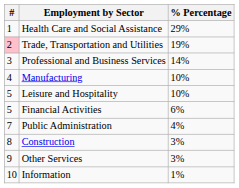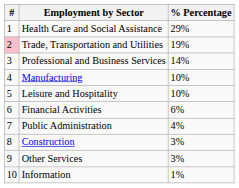 <table class="wikitable">
 <tr>
 <th>#</th>
 <th>Employment by Sector</th>
 <th>% Percentage</th>
 </tr>
 <tr>
 <td>1</td>
 <td>Health Care and Social Assistance</td>
 <td>29%</td>
 </tr>
 <tr>
 <td style="background: pink;">2</td>
 <td>Trade, Transportation and Utilities</td>
 <td>19%</td>
 </tr>
 <tr>
 <td>3</td>
 <td>Professional and Business Services</td>
 <td>14%</td>
 </tr>
 <tr>
 <td>4</td>
 <td><a href='#'>Manufacturing</a></td>
 <td>10%</td>
 </tr>
 <tr>
 <td>5</td>
 <td>Leisure and Hospitality</td>
 <td>10%</td>
 </tr>
 <tr>
-<td>5</td>
+<td>6</td>
 <td>Financial Activities</td>
 <td>6%</td>
 </tr>
 <tr>
 <td>7</td>
 <td>Public Administration</td>
 <td>4%</td>
 </tr>
 <tr>
 <td>8</td>
 <td><a href='#'>Construction</a></td>
 <td>3%</td>
 </tr>
 <tr>
 <td>9</td>
 <td>Other Services</td>
 <td>3%</td>
 </tr>
 <tr>
 <td>10</td>
 <td>Information</td>
 <td>1%</td>
 </tr>
 </table>
